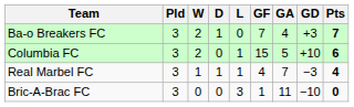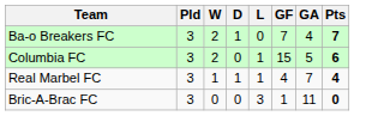 <table class="wikitable" style="text-align: center;">
 <tr>
 <th width="200">Team</th>
 <th width="20">Pld</th>
 <th width="20">W</th>
 <th width="20">D</th>
 <th width="20">L</th>
 <th width="20">GF</th>
 <th width="20">GA</th>
-<th width="20">GD</th>
 <th width="20">Pts</th>
 </tr>
 <tr bgcolor=#ccffcc>
 <td style="text-align:left;">Ba-o Breakers FC</td>
 <td>3</td>
 <td>2</td>
 <td>1</td>
 <td>0</td>
 <td>7</td>
 <td>4</td>
-<td>+3</td>
 <td><strong>7</strong></td>
 </tr>
 <tr bgcolor=#ccffcc>
 <td style="text-align:left;">Columbia FC</td>
 <td>3</td>
 <td>2</td>
 <td>0</td>
 <td>1</td>
 <td>15</td>
 <td>5</td>
-<td>+10</td>
 <td><strong>6</strong></td>
 </tr>
 <tr>
 <td style="text-align:left;">Real Marbel FC</td>
 <td>3</td>
 <td>1</td>
 <td>1</td>
 <td>1</td>
 <td>4</td>
 <td>7</td>
-<td>−3</td>
 <td><strong>4</strong></td>
 </tr>
 <tr>
 <td style="text-align:left;">Bric-A-Brac FC</td>
 <td>3</td>
 <td>0</td>
 <td>0</td>
 <td>3</td>
 <td>1</td>
 <td>11</td>
-<td>−10</td>
 <td><strong>0</strong></td>
 </tr>
 </table>
